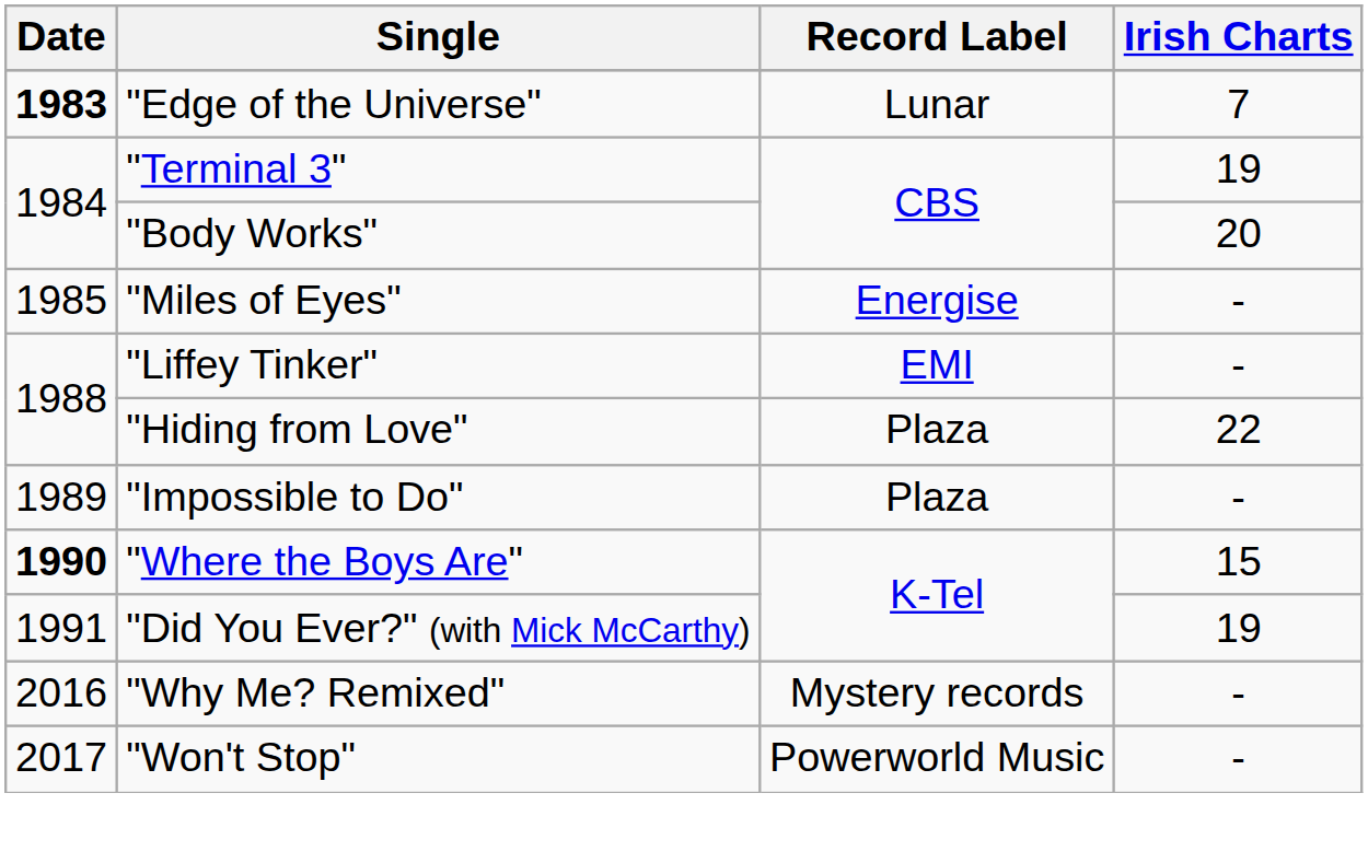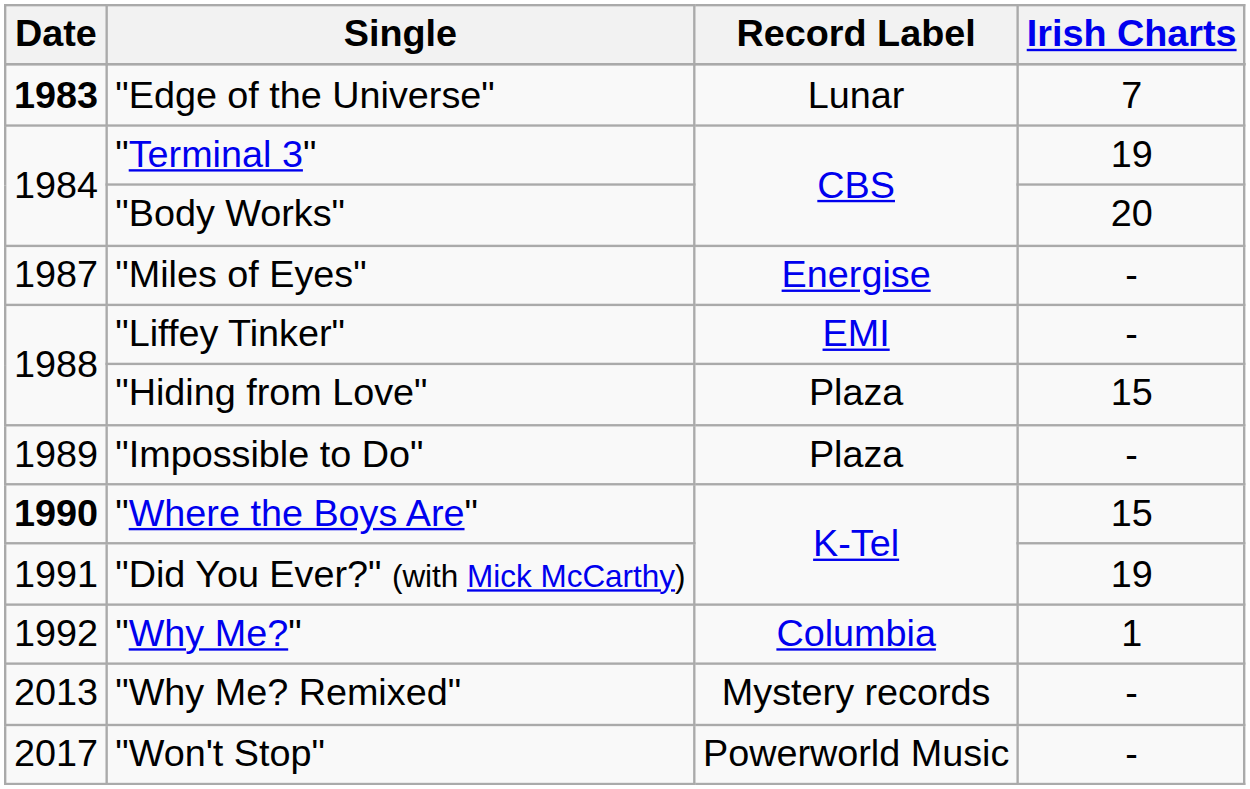 <table class=wikitable style=text-align:center;>
 <tr>
 <th>Date</th>
 <th>Single</th>
 <th>Record Label</th>
 <th><a href='#'>Irish Charts</a><br></th>
 </tr>
 <tr>
 </tr>
 <tr>
 <td><strong>1983</strong></td>
 <td align=left>"Edge of the Universe"</td>
 <td align=center>Lunar</td>
 <td align=center>7</td>
 </tr>
 <tr>
 <td rowspan="2">1984</td>
 <td align=left>"<a href='#'>Terminal 3</a>"</td>
 <td rowspan="2" align=center><a href='#'>CBS</a></td>
 <td align=center>19</td>
 </tr>
 <tr>
 <td align=left>"Body Works"</td>
 <td align=center>20</td>
 </tr>
 <tr>
-<td>1985</td>
+<td>1987</td>
 <td align=left>"Miles of Eyes"</td>
 <td align=center><a href='#'>Energise</a></td>
 <td align=center>-</td>
 </tr>
 <tr>
 <td rowspan="2">1988</td>
 <td align=left>"Liffey Tinker"</td>
 <td align=center><a href='#'>EMI</a></td>
 <td align=center>-</td>
 </tr>
 <tr>
 <td align=left>"Hiding from Love"</td>
 <td align=center>Plaza</td>
-<td align=center>22</td>
+<td align=center>15</td>
 </tr>
 <tr>
 <td>1989</td>
 <td align=left>"Impossible to Do"</td>
 <td align=center>Plaza</td>
 <td align=center>-</td>
 </tr>
 <tr>
 <td><strong>1990</strong></td>
 <td align=left>"<a href='#'>Where the Boys Are</a>"</td>
 <td rowspan="2" align=center><a href='#'>K-Tel</a></td>
 <td align=center>15</td>
 </tr>
 <tr>
 <td>1991</td>
 <td align=left>"Did You Ever?" <small>(with <a href='#'>Mick McCarthy</a>)</small></td>
 <td align=center>19</td>
 </tr>
 <tr>
-<td>2016</td>
+<td>1992</td>
+<td align=left>"<a href='#'>Why Me?</a>"</td>
+<td align=center><a href='#'>Columbia</a></td>
+<td align=center>1</td>
+</tr>
+<tr>
+<td>2013</td>
 <td align=left>"Why Me? Remixed"</td>
 <td align=center>Mystery records</td>
 <td align=center>-</td>
 </tr>
 <tr>
 <td>2017</td>
 <td align=left>"Won't Stop"</td>
 <td align=center>Powerworld Music</td>
 <td align=center>-</td>
 </tr>
 </table>
